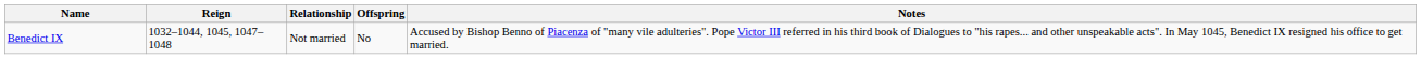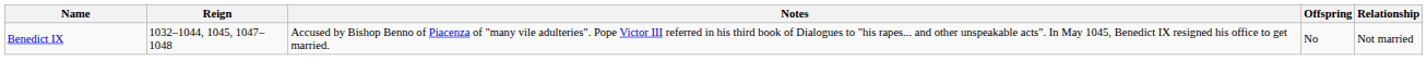 <table class="wikitable">
 <tr>
 <th width=10%>Name</th>
 <th width=10%>Reign</th>
+<th>Notes</th>
+<th>Offspring</th>
 <th>Relationship</th>
-<th>Offspring</th>
-<th>Notes</th>
 </tr>
 <tr>
 <td><a href='#'>Benedict IX</a></td>
 <td>1032–1044, 1045, 1047–1048</td>
+<td>Accused by Bishop Benno of <a href='#'>Piacenza</a> of "many vile adulteries". Pope <a href='#'>Victor III</a> referred in his third book of Dialogues to "his rapes... and other unspeakable acts". In May 1045, Benedict IX resigned his office to get married.</td>
+<td>No</td>
 <td>Not married</td>
-<td>No</td>
-<td>Accused by Bishop Benno of <a href='#'>Piacenza</a> of "many vile adulteries". Pope <a href='#'>Victor III</a> referred in his third book of Dialogues to "his rapes... and other unspeakable acts". In May 1045, Benedict IX resigned his office to get married.</td>
 </tr>
 </table>
